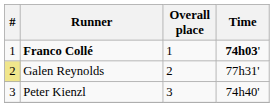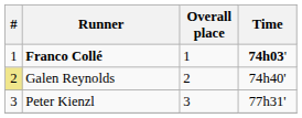 <table class="wikitable" style="font-size:95%;width:320px;">
 <tr>
 <th width=6%>#</th>
 <th width=54%>Runner</th>
 <th width=20%>Overall place</th>
 <th width=20%>Time</th>
 </tr>
 <tr>
 <td align=center>1</td>
 <td> <strong>Franco Collé</strong></td>
 <td>1</td>
 <td align=center><strong>74h03</strong>'</td>
 </tr>
 <tr>
 <td align=center style="background: khaki;">2</td>
 <td> Galen Reynolds</td>
 <td>2</td>
-<td align=center>77h31'</td>
+<td align=center>74h40'</td>
 </tr>
 <tr>
 <td align=center>3</td>
 <td> Peter Kienzl</td>
 <td>3</td>
-<td align=center>74h40'</td>
+<td align=center>77h31'</td>
 </tr>
 <tr>
 </tr>
 </table>
